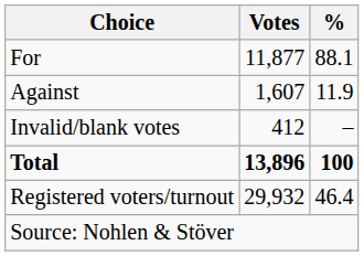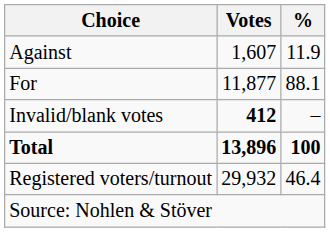 <table class=wikitable style=text-align:right>
 <tr>
 <th>Choice</th>
 <th>Votes</th>
 <th>%</th>
 </tr>
 <tr>
+<td align=left>Against</td>
+<td>1,607</td>
+<td>11.9</td>
+</tr>
+<tr>
 <td align=left>For</td>
 <td>11,877</td>
 <td>88.1</td>
 </tr>
 <tr>
-<td align=left>Against</td>
-<td>1,607</td>
-<td>11.9</td>
-</tr>
-<tr>
 <td align=left>Invalid/blank votes</td>
-<td>412</td>
+<td><strong>412</strong></td>
 <td>–</td>
 </tr>
 <tr>
 <td align=left><strong>Total</strong></td>
 <td><strong>13,896</strong></td>
 <td><strong>100</strong></td>
 </tr>
 <tr>
 <td align=left>Registered voters/turnout</td>
 <td>29,932</td>
 <td>46.4</td>
 </tr>
 <tr>
 <td align=left colspan=3>Source: Nohlen & Stöver</td>
 </tr>
 </table>
